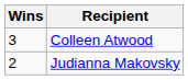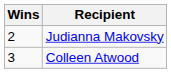 <table class="wikitable">
 <tr>
 <th>Wins</th>
 <th>Recipient</th>
 </tr>
 <tr>
+<td>2</td>
+<td><a href='#'>Judianna Makovsky</a></td>
+</tr>
+<tr>
 <td>3</td>
 <td><a href='#'>Colleen Atwood</a></td>
 </tr>
-<tr>
-<td>2</td>
-<td><a href='#'>Judianna Makovsky</a></td>
-</tr>
 </table>
